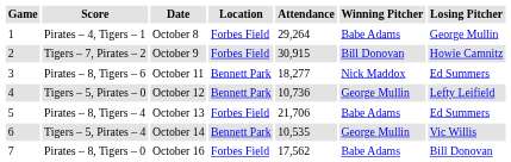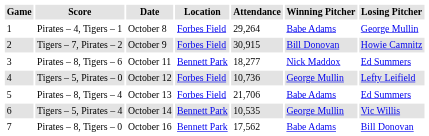 <table border="0" cellspacing="3" cellpadding="3">
 <tr style="background: #e3e3e3;">
 <th>Game</th>
 <th>Score</th>
 <th>Date</th>
 <th>Location</th>
 <th>Attendance</th>
 <th>Winning Pitcher</th>
 <th>Losing Pitcher</th>
 </tr>
 <tr>
 <td>1</td>
 <td>Pirates – 4, Tigers – 1</td>
 <td>October 8</td>
 <td><a href='#'>Forbes Field</a></td>
 <td>29,264</td>
 <td><a href='#'>Babe Adams</a></td>
 <td><a href='#'>George Mullin</a></td>
 </tr>
 <tr style="background: #e3e3e3;">
 <td>2</td>
 <td>Tigers – 7, Pirates – 2</td>
 <td>October 9</td>
 <td><a href='#'>Forbes Field</a></td>
 <td>30,915</td>
 <td><a href='#'>Bill Donovan</a></td>
 <td><a href='#'>Howie Camnitz</a></td>
 </tr>
 <tr>
 <td>3</td>
 <td>Pirates – 8, Tigers – 6</td>
 <td>October 11</td>
 <td><a href='#'>Bennett Park</a></td>
 <td>18,277</td>
 <td><a href='#'>Nick Maddox</a></td>
 <td><a href='#'>Ed Summers</a></td>
 </tr>
 <tr style="background: #e3e3e3;">
 <td>4</td>
 <td>Tigers – 5, Pirates – 0</td>
 <td>October 12</td>
-<td><a href='#'>Bennett Park</a></td>
+<td><a href='#'>Forbes Field</a></td>
 <td>10,736</td>
 <td><a href='#'>George Mullin</a></td>
 <td><a href='#'>Lefty Leifield</a></td>
 </tr>
 <tr>
 <td>5</td>
 <td>Pirates – 8, Tigers – 4</td>
 <td>October 13</td>
 <td><a href='#'>Forbes Field</a></td>
 <td>21,706</td>
 <td><a href='#'>Babe Adams</a></td>
 <td><a href='#'>Ed Summers</a></td>
 </tr>
 <tr style="background: #e3e3e3;">
 <td>6</td>
 <td>Tigers – 5, Pirates – 4</td>
 <td>October 14</td>
 <td><a href='#'>Bennett Park</a></td>
 <td>10,535</td>
 <td><a href='#'>George Mullin</a></td>
 <td><a href='#'>Vic Willis</a></td>
 </tr>
 <tr>
 <td>7</td>
 <td>Pirates – 8, Tigers – 0</td>
 <td>October 16</td>
-<td><a href='#'>Forbes Field</a></td>
+<td><a href='#'>Bennett Park</a></td>
 <td>17,562</td>
 <td><a href='#'>Babe Adams</a></td>
 <td><a href='#'>Bill Donovan</a></td>
 </tr>
 </table>
